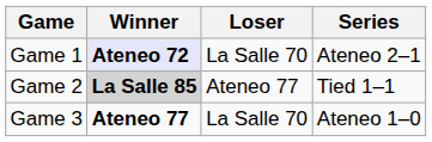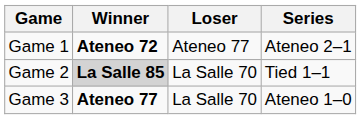 <table class=wikitable align=right>
 <tr>
 <th>Game</th>
 <th>Winner</th>
 <th>Loser</th>
 <th>Series</th>
 </tr>
 <tr>
 <td>Game 1</td>
-<td style="background: lavender;"><strong>Ateneo 72</strong></td>
-<td>La Salle 70</td>
+<td><strong>Ateneo 72</strong></td>
+<td>Ateneo 77</td>
 <td>Ateneo 2–1</td>
 </tr>
 <tr>
 <td>Game 2</td>
 <td style="background: lightgrey;"><strong>La Salle 85</strong></td>
-<td>Ateneo 77</td>
+<td>La Salle 70</td>
 <td>Tied 1–1</td>
 </tr>
 <tr>
 <td>Game 3</td>
 <td><strong>Ateneo 77</strong></td>
 <td>La Salle 70</td>
 <td>Ateneo 1–0</td>
 </tr>
 </table>
